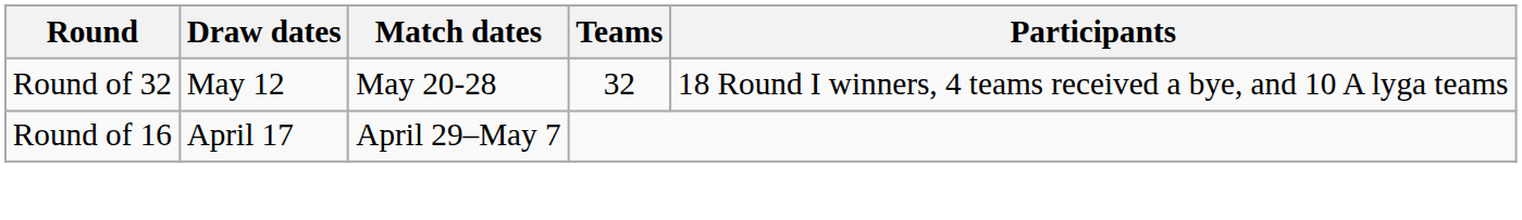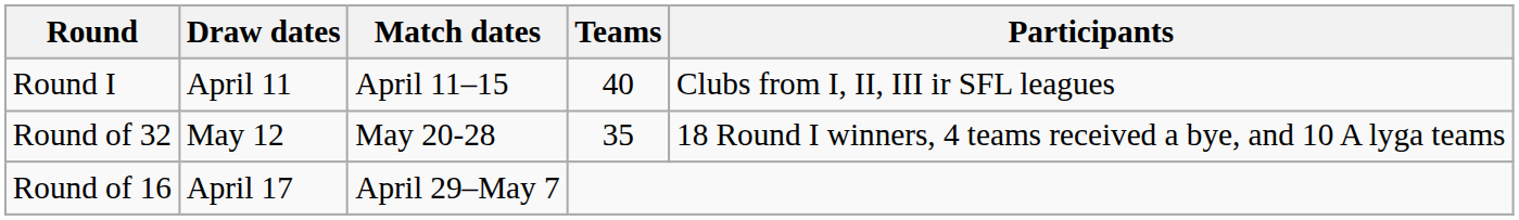 <table class="wikitable" style="font-size:90%">
 <tr>
 <th>Round</th>
 <th>Draw dates</th>
 <th>Match dates</th>
 <th>Teams</th>
 <th>Participants</th>
 </tr>
 <tr>
+<td>Round I</td>
+<td>April 11</td>
+<td>April 11–15</td>
+<td style="text-align:center;">40</td>
+<td>Clubs from I, II, III ir SFL leagues</td>
+</tr>
+<tr>
 <td>Round of 32</td>
 <td>May 12</td>
 <td>May 20-28</td>
-<td style="text-align:center;">32</td>
+<td style="text-align:center;">35</td>
 <td>18 Round I winners, 4 teams received a bye, and 10 A lyga teams</td>
 </tr>
 <tr>
 <td>Round of 16</td>
 <td>April 17</td>
 <td>April 29–May 7</td>
 </tr>
 </table>
